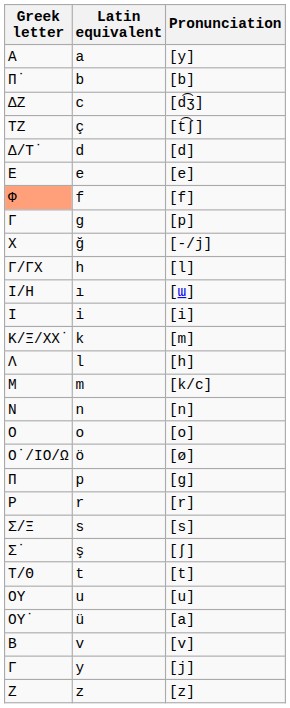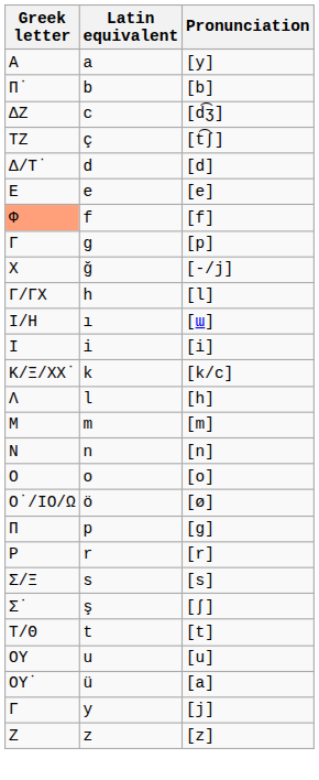 <table class="wikitable">
 <tr>
 <th>Greek<br>letter</th>
 <th>Latin<br>equivalent</th>
 <th>Pronunciation</th>
 </tr>
 <tr>
 <td>Α</td>
 <td>a</td>
 <td>[y]</td>
 </tr>
 <tr>
 <td>Π˙</td>
 <td>b</td>
 <td>[b]</td>
 </tr>
 <tr>
 <td>ΔΖ</td>
 <td>c</td>
 <td>[d͡ʒ]</td>
 </tr>
 <tr>
 <td>ΤΖ</td>
 <td>ç</td>
 <td>[t͡ʃ]</td>
 </tr>
 <tr>
 <td>Δ/Τ˙</td>
 <td>d</td>
 <td>[d]</td>
 </tr>
 <tr>
 <td>Ε</td>
 <td>e</td>
 <td>[e]</td>
 </tr>
 <tr>
 <td style="background: lightsalmon;">Φ</td>
 <td>f</td>
 <td>[f]</td>
 </tr>
 <tr>
 <td>Γ</td>
 <td>g</td>
 <td>[p]</td>
 </tr>
 <tr>
 <td>Χ</td>
 <td>ğ</td>
 <td>[-/j]</td>
 </tr>
 <tr>
 <td>Γ/ΓΧ</td>
 <td>h</td>
 <td>[l]</td>
 </tr>
 <tr>
 <td>Ι/Η</td>
 <td>ı</td>
 <td>[<a href='#'>ɯ</a>]</td>
 </tr>
 <tr>
 <td>Ι</td>
 <td>i</td>
 <td>[i]</td>
 </tr>
 <tr>
 <td>Κ/Ξ/ΧΧ˙</td>
 <td>k</td>
-<td>[m]</td>
+<td>[k/c]</td>
 </tr>
 <tr>
 <td>Λ</td>
 <td>l</td>
 <td>[h]</td>
 </tr>
 <tr>
 <td>Μ</td>
 <td>m</td>
-<td>[k/c]</td>
+<td>[m]</td>
 </tr>
 <tr>
 <td>Ν</td>
 <td>n</td>
 <td>[n]</td>
 </tr>
 <tr>
 <td>Ο</td>
 <td>o</td>
 <td>[o]</td>
 </tr>
 <tr>
 <td>Ο˙/ΙΟ/Ω</td>
 <td>ö</td>
 <td>[ø]</td>
 </tr>
 <tr>
 <td>Π</td>
 <td>p</td>
 <td>[g]</td>
 </tr>
 <tr>
 <td>Ρ</td>
 <td>r</td>
 <td>[r]</td>
 </tr>
 <tr>
 <td>Σ/Ξ</td>
 <td>s</td>
 <td>[s]</td>
 </tr>
 <tr>
 <td>Σ˙</td>
 <td>ş</td>
 <td>[ʃ]</td>
 </tr>
 <tr>
 <td>Τ/Θ</td>
 <td>t</td>
 <td>[t]</td>
 </tr>
 <tr>
 <td>ΟΥ</td>
 <td>u</td>
 <td>[u]</td>
 </tr>
 <tr>
 <td>ΟΥ˙</td>
 <td>ü</td>
 <td>[a]</td>
 </tr>
 <tr>
-<td>Β</td>
-<td>v</td>
-<td>[v]</td>
-</tr>
-<tr>
 <td>Γ</td>
 <td>y</td>
 <td>[j]</td>
 </tr>
 <tr>
 <td>Ζ</td>
 <td>z</td>
 <td>[z]</td>
 </tr>
 </table>
